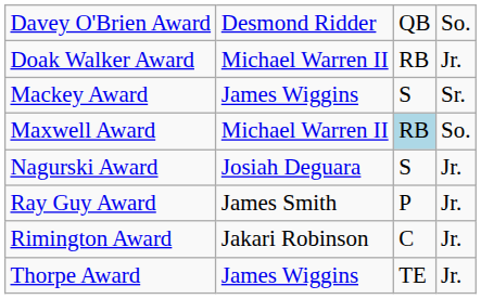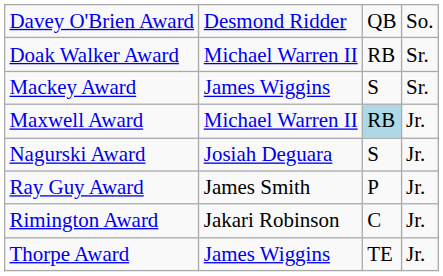 <table class="wikitable">
 <tr>
 <td><a href='#'>Davey O'Brien Award</a></td>
 <td><a href='#'>Desmond Ridder</a></td>
 <td>QB</td>
 <td>So.</td>
 </tr>
 <tr>
 <td><a href='#'>Doak Walker Award</a></td>
 <td><a href='#'>Michael Warren II</a></td>
 <td>RB</td>
-<td>Jr.</td>
+<td>Sr.</td>
 </tr>
 <tr>
 <td><a href='#'>Mackey Award</a></td>
 <td><a href='#'>James Wiggins</a></td>
 <td>S</td>
 <td>Sr.</td>
 </tr>
 <tr>
 <td><a href='#'>Maxwell Award</a></td>
 <td><a href='#'>Michael Warren II</a></td>
 <td style="background: lightblue;">RB</td>
-<td>So.</td>
+<td>Jr.</td>
 </tr>
 <tr>
 <td><a href='#'>Nagurski Award</a></td>
 <td><a href='#'>Josiah Deguara</a></td>
 <td>S</td>
 <td>Jr.</td>
 </tr>
 <tr>
 <td><a href='#'>Ray Guy Award</a></td>
 <td>James Smith</td>
 <td>P</td>
 <td>Jr.</td>
 </tr>
 <tr>
 <td><a href='#'>Rimington Award</a></td>
 <td>Jakari Robinson</td>
 <td>C</td>
 <td>Jr.</td>
 </tr>
 <tr>
 <td><a href='#'>Thorpe Award</a></td>
 <td><a href='#'>James Wiggins</a></td>
 <td>TE</td>
 <td>Jr.</td>
 </tr>
 </table>
